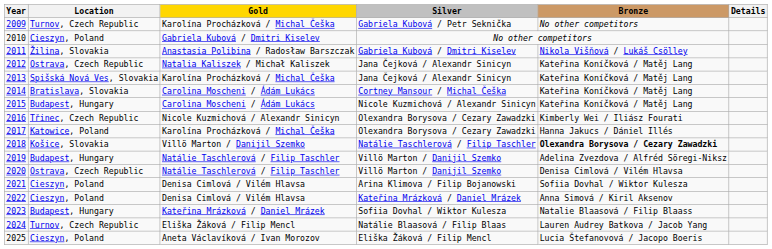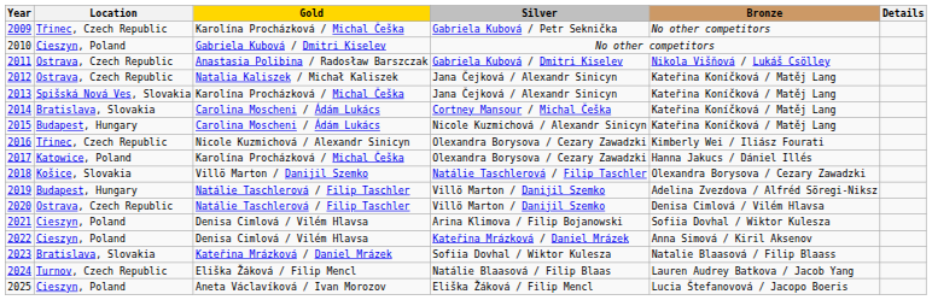 <table class="wikitable">
 <tr>
 <th>Year</th>
 <th>Location</th>
 <td align=center bgcolor=gold><strong>Gold</strong></td>
 <td align=center bgcolor=silver><strong>Silver</strong></td>
 <td align=center bgcolor=cc9966><strong>Bronze</strong></td>
 <th>Details</th>
 </tr>
 <tr>
 <td><a href='#'>2009</a></td>
-<td><a href='#'>Turnov</a>, Czech Republic</td>
+<td><a href='#'>Třinec</a>, Czech Republic</td>
 <td> Karolína Procházková / <a href='#'>Michal Češka</a></td>
 <td> <a href='#'>Gabriela Kubová</a> / Petr Seknička</td>
 <td><em>No other competitors</em></td>
 <td></td>
 </tr>
 <tr>
 <td>2010</td>
 <td><a href='#'>Cieszyn</a>, Poland</td>
 <td> <a href='#'>Gabriela Kubová</a> / <a href='#'>Dmitri Kiselev</a></td>
 <td colspan=2 align=center><em>No other competitors</em></td>
 <td></td>
 </tr>
 <tr>
 <td><a href='#'>2011</a></td>
-<td><a href='#'>Žilina</a>, Slovakia</td>
+<td><a href='#'>Ostrava</a>, Czech Republic</td>
 <td> <a href='#'>Anastasia Polibina</a> / Radosław Barszczak</td>
 <td> <a href='#'>Gabriela Kubová</a> / <a href='#'>Dmitri Kiselev</a></td>
 <td> <a href='#'>Nikola Višňová</a> / <a href='#'>Lukáš Csölley</a></td>
 <td></td>
 </tr>
 <tr>
 <td><a href='#'>2012</a></td>
 <td><a href='#'>Ostrava</a>, Czech Republic</td>
 <td> <a href='#'>Natalia Kaliszek</a> / Michał Kaliszek</td>
 <td> Jana Čejková / Alexandr Sinicyn</td>
 <td> Kateřina Koníčková / Matěj Lang</td>
 <td></td>
 </tr>
 <tr>
 <td><a href='#'>2013</a></td>
 <td><a href='#'>Spišská Nová Ves</a>, Slovakia</td>
 <td> Karolína Procházková / <a href='#'>Michal Češka</a></td>
 <td> Jana Čejková / Alexandr Sinicyn</td>
 <td> Kateřina Koníčková / Matěj Lang</td>
 <td></td>
 </tr>
 <tr>
 <td><a href='#'>2014</a></td>
 <td><a href='#'>Bratislava</a>, Slovakia</td>
 <td> <a href='#'>Carolina Moscheni</a> / <a href='#'>Ádám Lukács</a></td>
 <td> <a href='#'>Cortney Mansour</a> / <a href='#'>Michal Češka</a></td>
 <td> Kateřina Koníčková / Matěj Lang</td>
 <td></td>
 </tr>
 <tr>
 <td><a href='#'>2015</a></td>
 <td><a href='#'>Budapest</a>, Hungary</td>
 <td> <a href='#'>Carolina Moscheni</a> / <a href='#'>Ádám Lukács</a></td>
 <td> Nicole Kuzmichová / Alexandr Sinicyn</td>
 <td> Kateřina Koníčková / Matěj Lang</td>
 <td></td>
 </tr>
 <tr>
 <td><a href='#'>2016</a></td>
 <td><a href='#'>Třinec</a>, Czech Republic</td>
 <td> Nicole Kuzmichová / Alexandr Sinicyn</td>
 <td> Olexandra Borysova / Cezary Zawadzki</td>
 <td> Kimberly Wei / Iliász Fourati</td>
 <td></td>
 </tr>
 <tr>
 <td><a href='#'>2017</a></td>
 <td><a href='#'>Katowice</a>, Poland</td>
 <td> Karolína Procházková / <a href='#'>Michal Češka</a></td>
 <td> Olexandra Borysova / Cezary Zawadzki</td>
 <td> Hanna Jakucs / Dániel Illés</td>
 <td></td>
 </tr>
 <tr>
 <td><a href='#'>2018</a></td>
 <td><a href='#'>Košice</a>, Slovakia</td>
 <td> Villö Marton / <a href='#'>Danijil Szemko</a></td>
 <td> <a href='#'>Natálie Taschlerová</a> / <a href='#'>Filip Taschler</a></td>
-<td><strong> Olexandra Borysova / Cezary Zawadzki</strong></td>
+<td> Olexandra Borysova / Cezary Zawadzki</td>
 <td></td>
 </tr>
 <tr>
 <td><a href='#'>2019</a></td>
 <td><a href='#'>Budapest</a>, Hungary</td>
 <td> <a href='#'>Natálie Taschlerová</a> / <a href='#'>Filip Taschler</a></td>
 <td> Villö Marton / <a href='#'>Danijil Szemko</a></td>
 <td> Adelina Zvezdova / Alfréd Söregi-Niksz</td>
 <td></td>
 </tr>
 <tr>
 <td><a href='#'>2020</a></td>
 <td><a href='#'>Ostrava</a>, Czech Republic</td>
 <td> <a href='#'>Natálie Taschlerová</a> / <a href='#'>Filip Taschler</a></td>
 <td> Villö Marton / <a href='#'>Danijil Szemko</a></td>
 <td> Denisa Cimlová / Vilém Hlavsa</td>
 <td></td>
 </tr>
 <tr>
 <td><a href='#'>2021</a></td>
 <td><a href='#'>Cieszyn</a>, Poland</td>
 <td> Denisa Cimlová / Vilém Hlavsa</td>
 <td> Arina Klimova / Filip Bojanowski</td>
 <td> Sofiia Dovhal / Wiktor Kulesza</td>
 <td></td>
 </tr>
 <tr>
 <td><a href='#'>2022</a></td>
 <td><a href='#'>Cieszyn</a>, Poland</td>
 <td> Denisa Cimlová / Vilém Hlavsa</td>
 <td> <a href='#'>Kateřina Mrázková</a> / <a href='#'>Daniel Mrázek</a></td>
 <td> Anna Simová / Kiril Aksenov</td>
 <td></td>
 </tr>
 <tr>
 <td><a href='#'>2023</a></td>
-<td><a href='#'>Budapest</a>, Hungary</td>
+<td><a href='#'>Bratislava</a>, Slovakia</td>
 <td> <a href='#'>Kateřina Mrázková</a> / <a href='#'>Daniel Mrázek</a></td>
 <td> Sofiia Dovhal / Wiktor Kulesza</td>
 <td> Natalie Blaasová / Filip Blaass</td>
 <td></td>
 </tr>
 <tr>
 <td><a href='#'>2024</a></td>
 <td><a href='#'>Turnov</a>, Czech Republic</td>
 <td> Eliška Žáková / Filip Mencl</td>
 <td> Natálie Blaasová / Filip Blaas</td>
 <td> Lauren Audrey Batkova / Jacob Yang</td>
 <td></td>
 </tr>
 <tr>
 <td>2025</td>
 <td><a href='#'>Cieszyn</a>, Poland</td>
 <td> Aneta Václavíková / Ivan Morozov</td>
 <td> Eliška Žáková / Filip Mencl</td>
 <td> Lucia Štefanovová / Jacopo Boeris</td>
 <td></td>
 </tr>
 </table>
